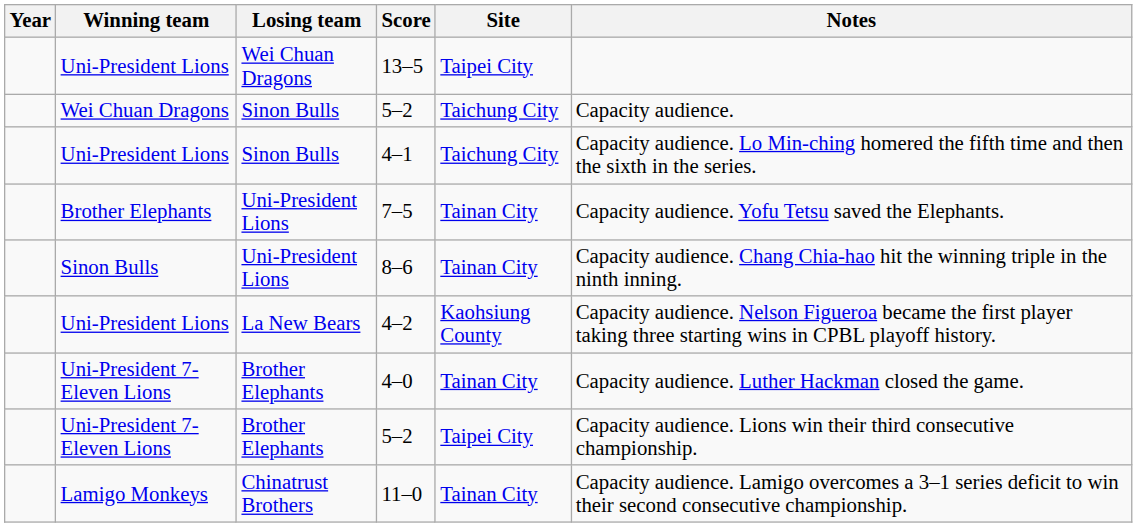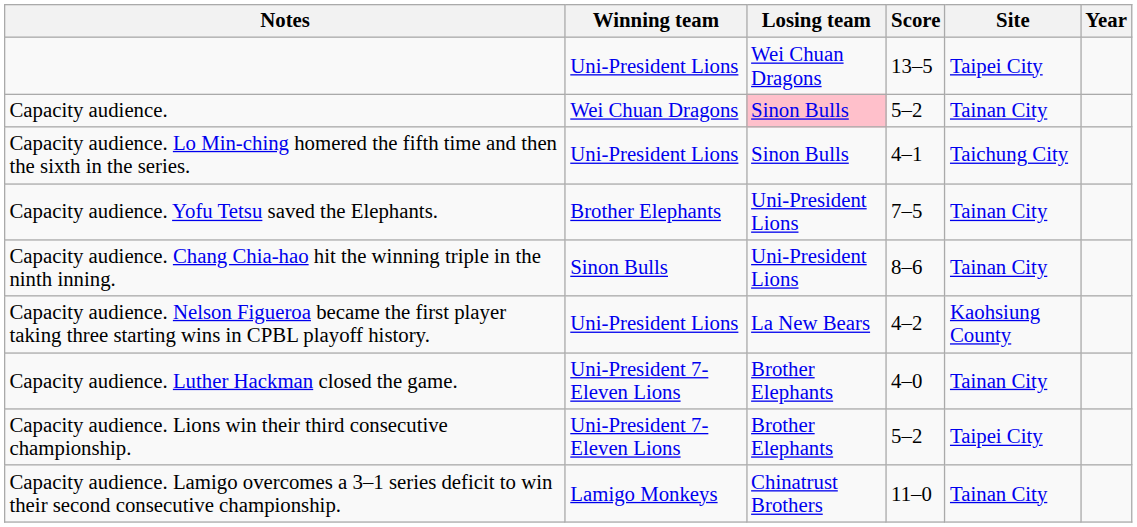 <table class=wikitable>
 <tr>
-<th>Year</th>
+<th>Notes</th>
 <th>Winning team</th>
 <th>Losing team</th>
 <th>Score</th>
 <th>Site</th>
-<th>Notes</th>
+<th>Year</th>
 </tr>
 <tr>
 <td></td>
 <td><a href='#'>Uni-President Lions</a></td>
 <td><a href='#'>Wei Chuan Dragons</a></td>
 <td>13–5</td>
 <td><a href='#'>Taipei City</a></td>
 <td></td>
 </tr>
 <tr>
+<td>Capacity audience.</td>
+<td><a href='#'>Wei Chuan Dragons</a></td>
+<td style="background: pink;"><a href='#'>Sinon Bulls</a></td>
+<td>5–2</td>
+<td><a href='#'>Tainan City</a></td>
 <td></td>
-<td><a href='#'>Wei Chuan Dragons</a></td>
-<td><a href='#'>Sinon Bulls</a></td>
-<td>5–2</td>
-<td><a href='#'>Taichung City</a></td>
-<td>Capacity audience.</td>
 </tr>
 <tr>
-<td></td>
+<td>Capacity audience. <a href='#'>Lo Min-ching</a> homered the fifth time and then the sixth in the series.</td>
 <td><a href='#'>Uni-President Lions</a></td>
 <td><a href='#'>Sinon Bulls</a></td>
 <td>4–1</td>
 <td><a href='#'>Taichung City</a></td>
-<td>Capacity audience. <a href='#'>Lo Min-ching</a> homered the fifth time and then the sixth in the series.</td>
+<td></td>
 </tr>
 <tr>
-<td></td>
+<td>Capacity audience. <a href='#'>Yofu Tetsu</a> saved the Elephants.</td>
 <td><a href='#'>Brother Elephants</a></td>
 <td><a href='#'>Uni-President Lions</a></td>
 <td>7–5</td>
 <td><a href='#'>Tainan City</a></td>
-<td>Capacity audience. <a href='#'>Yofu Tetsu</a> saved the Elephants.</td>
+<td></td>
 </tr>
 <tr>
-<td></td>
+<td>Capacity audience. <a href='#'>Chang Chia-hao</a> hit the winning triple in the ninth inning.</td>
 <td><a href='#'>Sinon Bulls</a></td>
 <td><a href='#'>Uni-President Lions</a></td>
 <td>8–6</td>
 <td><a href='#'>Tainan City</a></td>
-<td>Capacity audience. <a href='#'>Chang Chia-hao</a> hit the winning triple in the ninth inning.</td>
+<td></td>
 </tr>
 <tr>
-<td></td>
+<td>Capacity audience. <a href='#'>Nelson Figueroa</a> became the first player taking three starting wins in CPBL playoff history.</td>
 <td><a href='#'>Uni-President Lions</a></td>
 <td><a href='#'>La New Bears</a></td>
 <td>4–2</td>
 <td><a href='#'>Kaohsiung County</a></td>
-<td>Capacity audience. <a href='#'>Nelson Figueroa</a> became the first player taking three starting wins in CPBL playoff history.</td>
+<td></td>
 </tr>
 <tr>
-<td></td>
+<td>Capacity audience. <a href='#'>Luther Hackman</a> closed the game.</td>
 <td><a href='#'>Uni-President 7-Eleven Lions</a></td>
 <td><a href='#'>Brother Elephants</a></td>
 <td>4–0</td>
 <td><a href='#'>Tainan City</a></td>
-<td>Capacity audience. <a href='#'>Luther Hackman</a> closed the game.</td>
+<td></td>
 </tr>
 <tr>
-<td></td>
+<td>Capacity audience. Lions win their third consecutive championship.</td>
 <td><a href='#'>Uni-President 7-Eleven Lions</a></td>
 <td><a href='#'>Brother Elephants</a></td>
 <td>5–2</td>
 <td><a href='#'>Taipei City</a></td>
-<td>Capacity audience. Lions win their third consecutive championship.</td>
+<td></td>
 </tr>
 <tr>
-<td></td>
+<td>Capacity audience. Lamigo overcomes a 3–1 series deficit to win their second consecutive championship.</td>
 <td><a href='#'>Lamigo Monkeys</a></td>
 <td><a href='#'>Chinatrust Brothers</a></td>
 <td>11–0</td>
 <td><a href='#'>Tainan City</a></td>
-<td>Capacity audience. Lamigo overcomes a 3–1 series deficit to win their second consecutive championship.</td>
+<td></td>
 </tr>
 </table>
